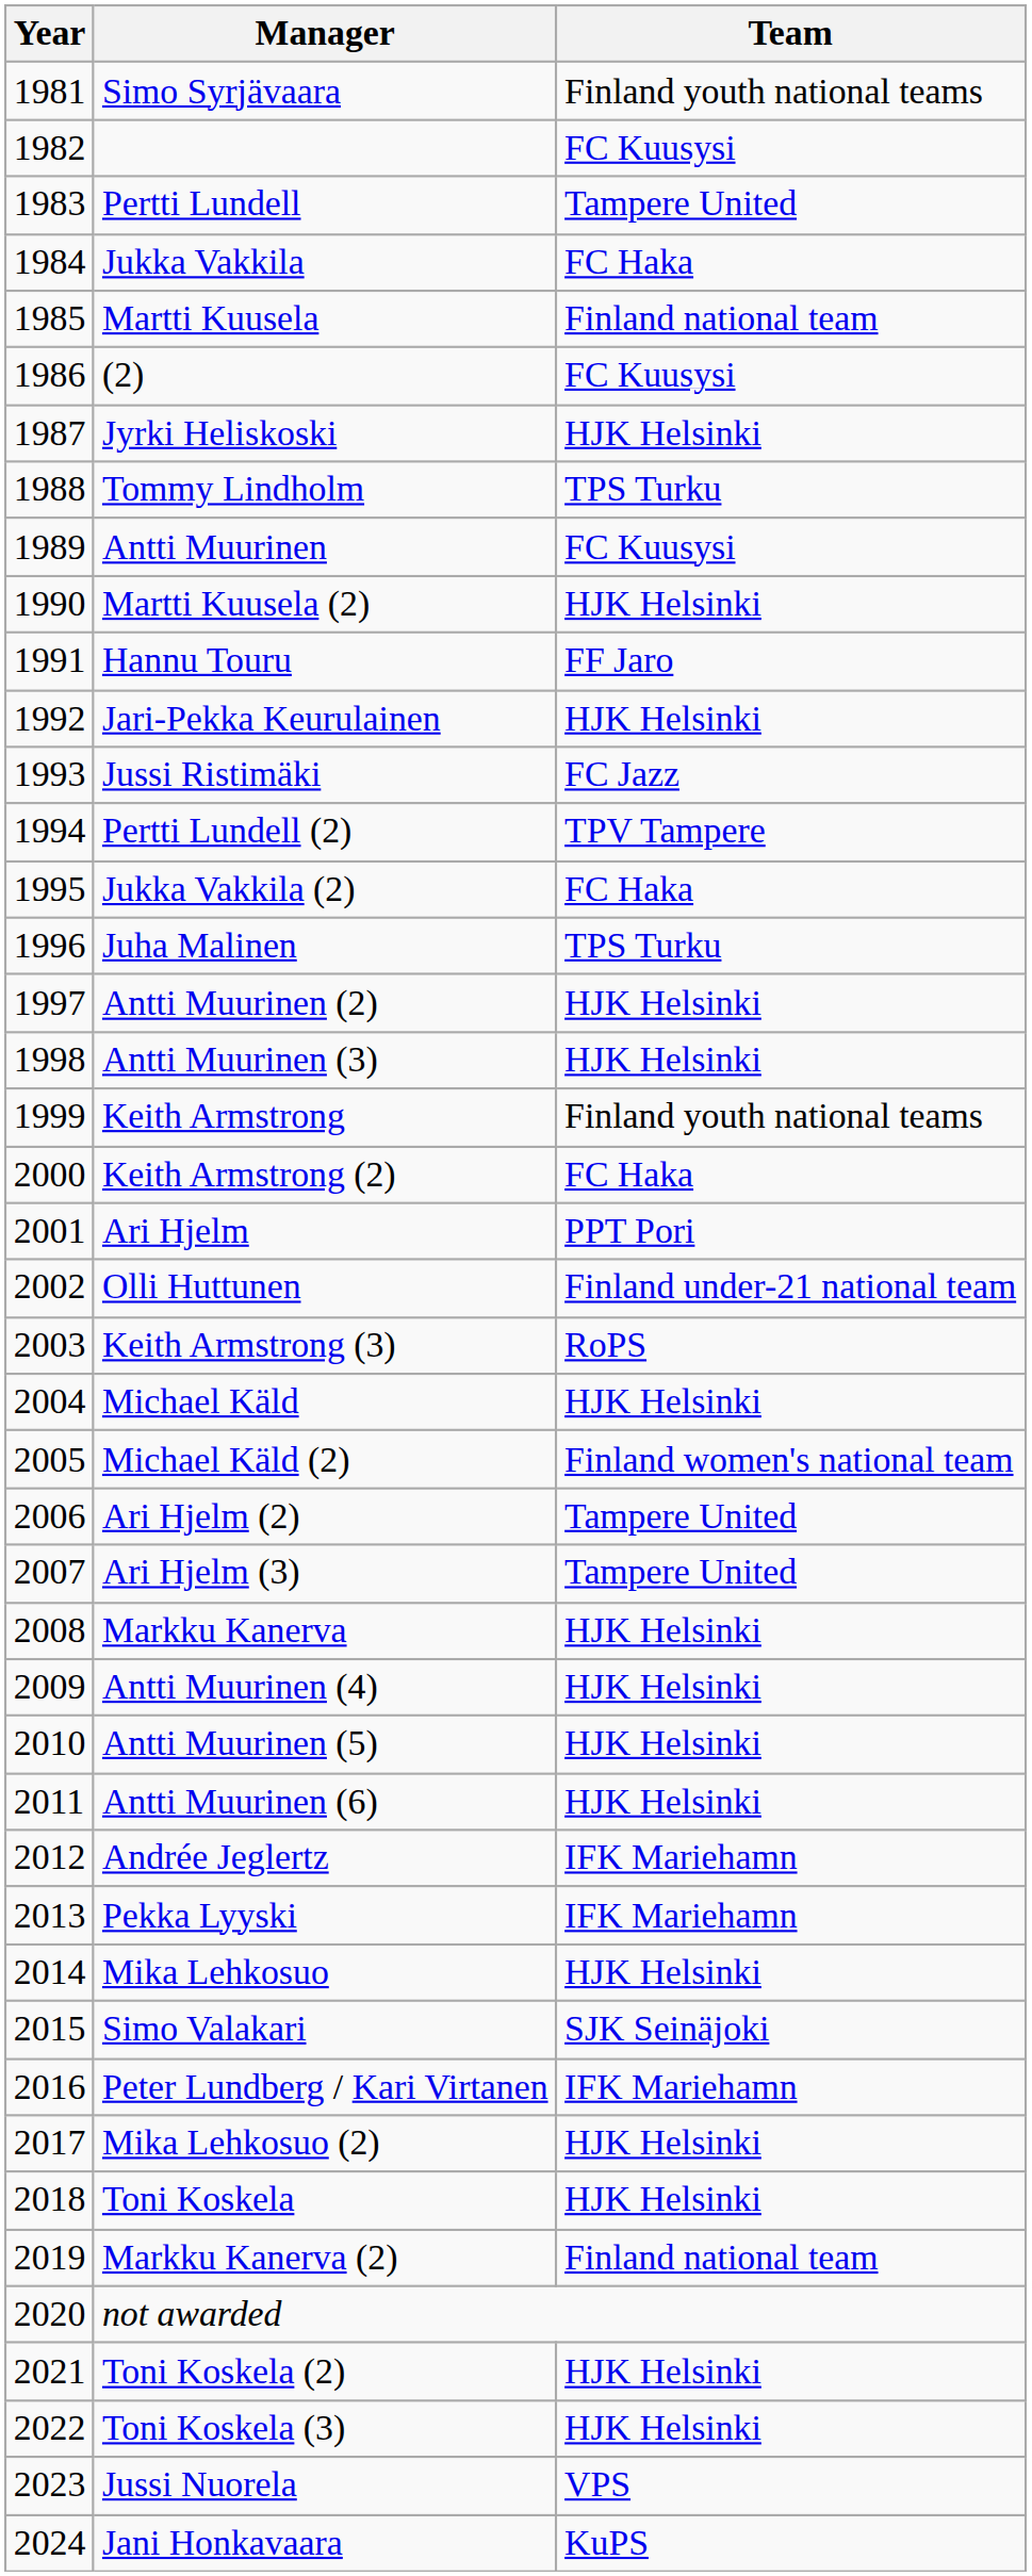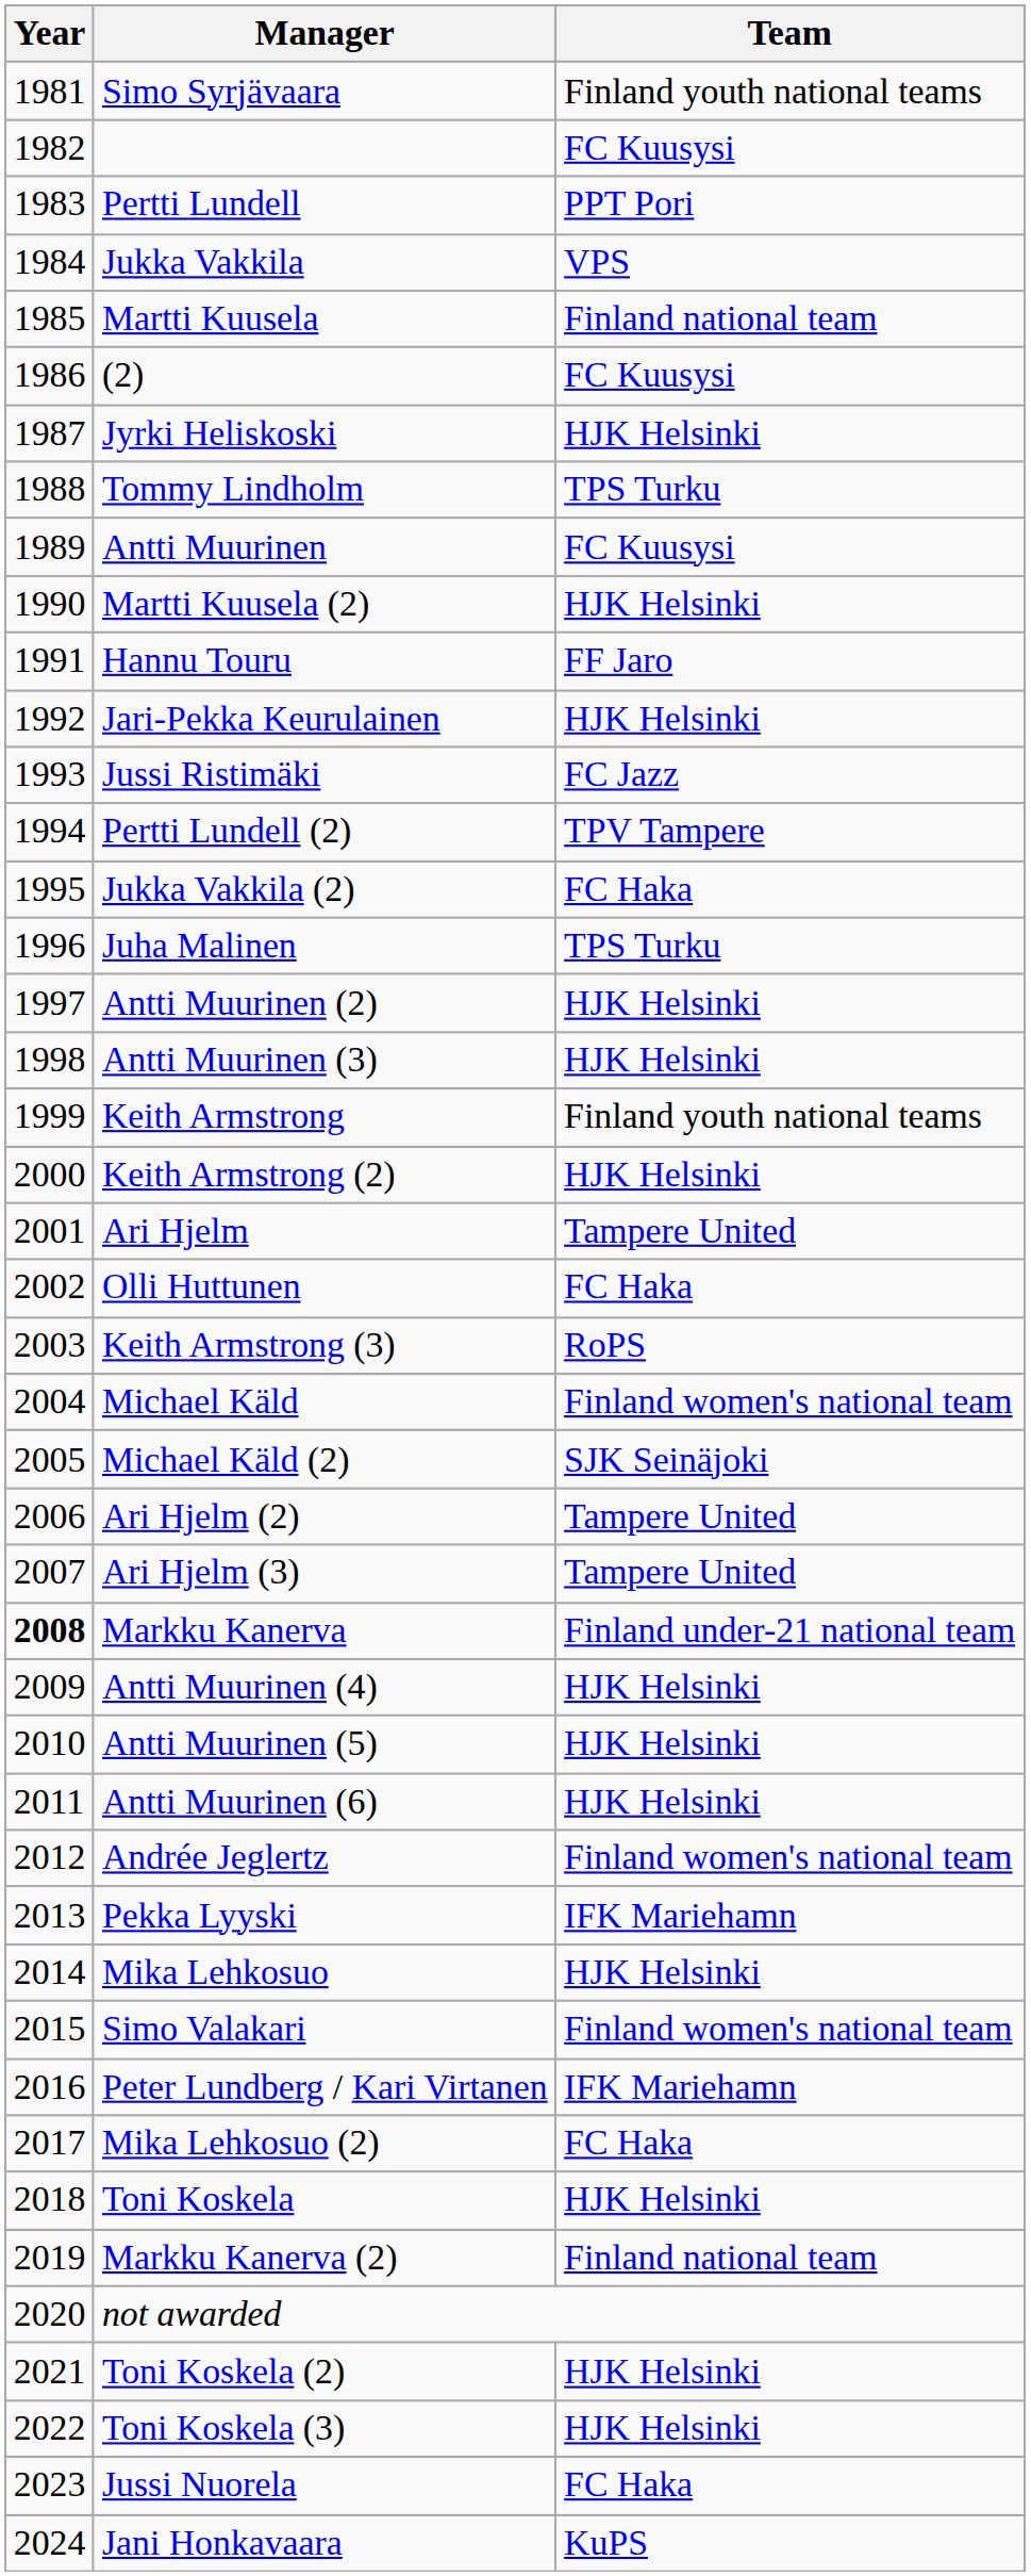 <table class="wikitable" style="margin: 0;">
 <tr>
 <th>Year</th>
 <th>Manager</th>
 <th>Team</th>
 </tr>
 <tr>
 <td>1981</td>
 <td> <a href='#'>Simo Syrjävaara</a></td>
 <td>Finland youth national teams</td>
 </tr>
 <tr>
 <td>1982</td>
 <td> </td>
 <td><a href='#'>FC Kuusysi</a></td>
 </tr>
 <tr>
 <td>1983</td>
 <td> <a href='#'>Pertti Lundell</a></td>
-<td><a href='#'>Tampere United</a></td>
+<td><a href='#'>PPT Pori</a></td>
 </tr>
 <tr>
 <td>1984</td>
 <td> <a href='#'>Jukka Vakkila</a></td>
-<td><a href='#'>FC Haka</a></td>
+<td><a href='#'>VPS</a></td>
 </tr>
 <tr>
 <td>1985</td>
 <td> <a href='#'>Martti Kuusela</a></td>
 <td><a href='#'>Finland national team</a></td>
 </tr>
 <tr>
 <td>1986</td>
 <td>  (2)</td>
 <td><a href='#'>FC Kuusysi</a></td>
 </tr>
 <tr>
 <td>1987</td>
 <td> <a href='#'>Jyrki Heliskoski</a></td>
 <td><a href='#'>HJK Helsinki</a></td>
 </tr>
 <tr>
 <td>1988</td>
 <td> <a href='#'>Tommy Lindholm</a></td>
 <td><a href='#'>TPS Turku</a></td>
 </tr>
 <tr>
 <td>1989</td>
 <td> <a href='#'>Antti Muurinen</a></td>
 <td><a href='#'>FC Kuusysi</a></td>
 </tr>
 <tr>
 <td>1990</td>
 <td> <a href='#'>Martti Kuusela</a> (2)</td>
 <td><a href='#'>HJK Helsinki</a></td>
 </tr>
 <tr>
 <td>1991</td>
 <td> <a href='#'>Hannu Touru</a></td>
 <td><a href='#'>FF Jaro</a></td>
 </tr>
 <tr>
 <td>1992</td>
 <td> <a href='#'>Jari-Pekka Keurulainen</a></td>
 <td><a href='#'>HJK Helsinki</a></td>
 </tr>
 <tr>
 <td>1993</td>
 <td> <a href='#'>Jussi Ristimäki</a></td>
 <td><a href='#'>FC Jazz</a></td>
 </tr>
 <tr>
 <td>1994</td>
 <td> <a href='#'>Pertti Lundell</a> (2)</td>
 <td><a href='#'>TPV Tampere</a></td>
 </tr>
 <tr>
 <td>1995</td>
 <td> <a href='#'>Jukka Vakkila</a> (2)</td>
 <td><a href='#'>FC Haka</a></td>
 </tr>
 <tr>
 <td>1996</td>
 <td> <a href='#'>Juha Malinen</a></td>
 <td><a href='#'>TPS Turku</a></td>
 </tr>
 <tr>
 <td>1997</td>
 <td> <a href='#'>Antti Muurinen</a> (2)</td>
 <td><a href='#'>HJK Helsinki</a></td>
 </tr>
 <tr>
 <td>1998</td>
 <td> <a href='#'>Antti Muurinen</a> (3)</td>
 <td><a href='#'>HJK Helsinki</a></td>
 </tr>
 <tr>
 <td>1999</td>
 <td> <a href='#'>Keith Armstrong</a></td>
 <td>Finland youth national teams</td>
 </tr>
 <tr>
 <td>2000</td>
 <td> <a href='#'>Keith Armstrong</a> (2)</td>
-<td><a href='#'>FC Haka</a></td>
+<td><a href='#'>HJK Helsinki</a></td>
 </tr>
 <tr>
 <td>2001</td>
 <td> <a href='#'>Ari Hjelm</a></td>
-<td><a href='#'>PPT Pori</a></td>
+<td><a href='#'>Tampere United</a></td>
 </tr>
 <tr>
 <td>2002</td>
 <td> <a href='#'>Olli Huttunen</a></td>
-<td><a href='#'>Finland under-21 national team</a></td>
+<td><a href='#'>FC Haka</a></td>
 </tr>
 <tr>
 <td>2003</td>
 <td> <a href='#'>Keith Armstrong</a> (3)</td>
 <td><a href='#'>RoPS</a></td>
 </tr>
 <tr>
 <td>2004</td>
 <td> <a href='#'>Michael Käld</a></td>
-<td><a href='#'>HJK Helsinki</a></td>
+<td><a href='#'>Finland women's national team</a></td>
 </tr>
 <tr>
 <td>2005</td>
 <td> <a href='#'>Michael Käld</a> (2)</td>
-<td><a href='#'>Finland women's national team</a></td>
+<td><a href='#'>SJK Seinäjoki</a></td>
 </tr>
 <tr>
 <td>2006</td>
 <td> <a href='#'>Ari Hjelm</a> (2)</td>
 <td><a href='#'>Tampere United</a></td>
 </tr>
 <tr>
 <td>2007</td>
 <td> <a href='#'>Ari Hjelm</a> (3)</td>
 <td><a href='#'>Tampere United</a></td>
 </tr>
 <tr>
-<td>2008</td>
+<td><strong>2008</strong></td>
 <td> <a href='#'>Markku Kanerva</a></td>
-<td><a href='#'>HJK Helsinki</a></td>
+<td><a href='#'>Finland under-21 national team</a></td>
 </tr>
 <tr>
 <td>2009</td>
 <td> <a href='#'>Antti Muurinen</a> (4)</td>
 <td><a href='#'>HJK Helsinki</a></td>
 </tr>
 <tr>
 <td>2010</td>
 <td> <a href='#'>Antti Muurinen</a> (5)</td>
 <td><a href='#'>HJK Helsinki</a></td>
 </tr>
 <tr>
 <td>2011</td>
 <td> <a href='#'>Antti Muurinen</a> (6)</td>
 <td><a href='#'>HJK Helsinki</a></td>
 </tr>
 <tr>
 <td>2012</td>
 <td> <a href='#'>Andrée Jeglertz</a></td>
-<td><a href='#'>IFK Mariehamn</a></td>
+<td><a href='#'>Finland women's national team</a></td>
 </tr>
 <tr>
 <td>2013</td>
 <td> <a href='#'>Pekka Lyyski</a></td>
 <td><a href='#'>IFK Mariehamn</a></td>
 </tr>
 <tr>
 <td>2014</td>
 <td> <a href='#'>Mika Lehkosuo</a></td>
 <td><a href='#'>HJK Helsinki</a></td>
 </tr>
 <tr>
 <td>2015</td>
 <td> <a href='#'>Simo Valakari</a></td>
-<td><a href='#'>SJK Seinäjoki</a></td>
+<td><a href='#'>Finland women's national team</a></td>
 </tr>
 <tr>
 <td>2016</td>
 <td> <a href='#'>Peter Lundberg</a> /  <a href='#'>Kari Virtanen</a></td>
 <td><a href='#'>IFK Mariehamn</a></td>
 </tr>
 <tr>
 <td>2017</td>
 <td> <a href='#'>Mika Lehkosuo</a> (2)</td>
-<td><a href='#'>HJK Helsinki</a></td>
+<td><a href='#'>FC Haka</a></td>
 </tr>
 <tr>
 <td>2018</td>
 <td> <a href='#'>Toni Koskela</a></td>
 <td><a href='#'>HJK Helsinki</a></td>
 </tr>
 <tr>
 <td>2019</td>
 <td> <a href='#'>Markku Kanerva</a> (2)</td>
 <td><a href='#'>Finland national team</a></td>
 </tr>
 <tr>
 <td>2020</td>
 <td colspan=2><em>not awarded</em></td>
 </tr>
 <tr>
 <td>2021</td>
 <td> <a href='#'>Toni Koskela</a> (2)</td>
 <td><a href='#'>HJK Helsinki</a></td>
 </tr>
 <tr>
 <td>2022</td>
 <td> <a href='#'>Toni Koskela</a> (3)</td>
 <td><a href='#'>HJK Helsinki</a></td>
 </tr>
 <tr>
 <td>2023</td>
 <td> <a href='#'>Jussi Nuorela</a></td>
-<td><a href='#'>VPS</a></td>
+<td><a href='#'>FC Haka</a></td>
 </tr>
 <tr>
 <td>2024</td>
 <td> <a href='#'>Jani Honkavaara</a></td>
 <td><a href='#'>KuPS</a></td>
 </tr>
 </table>
